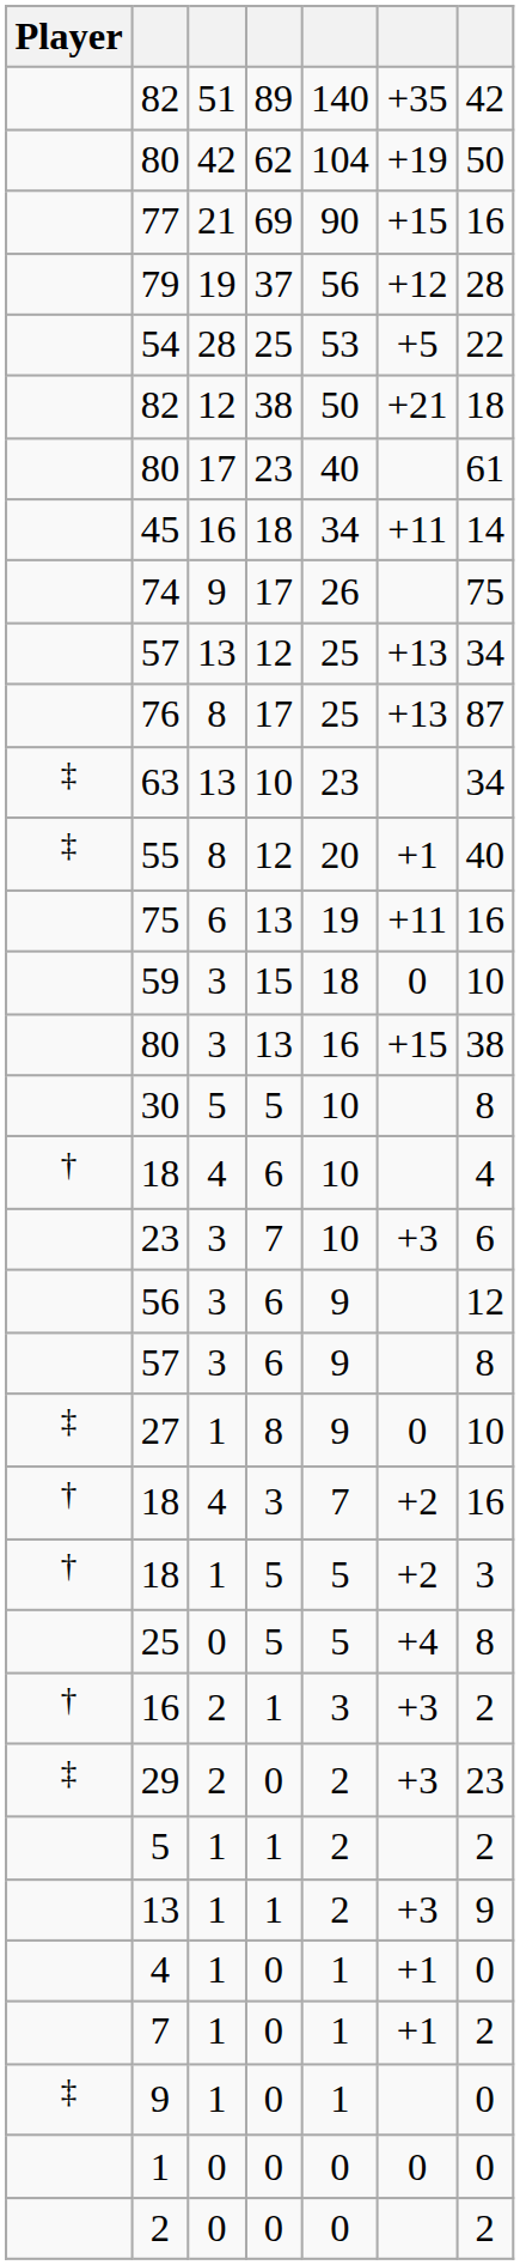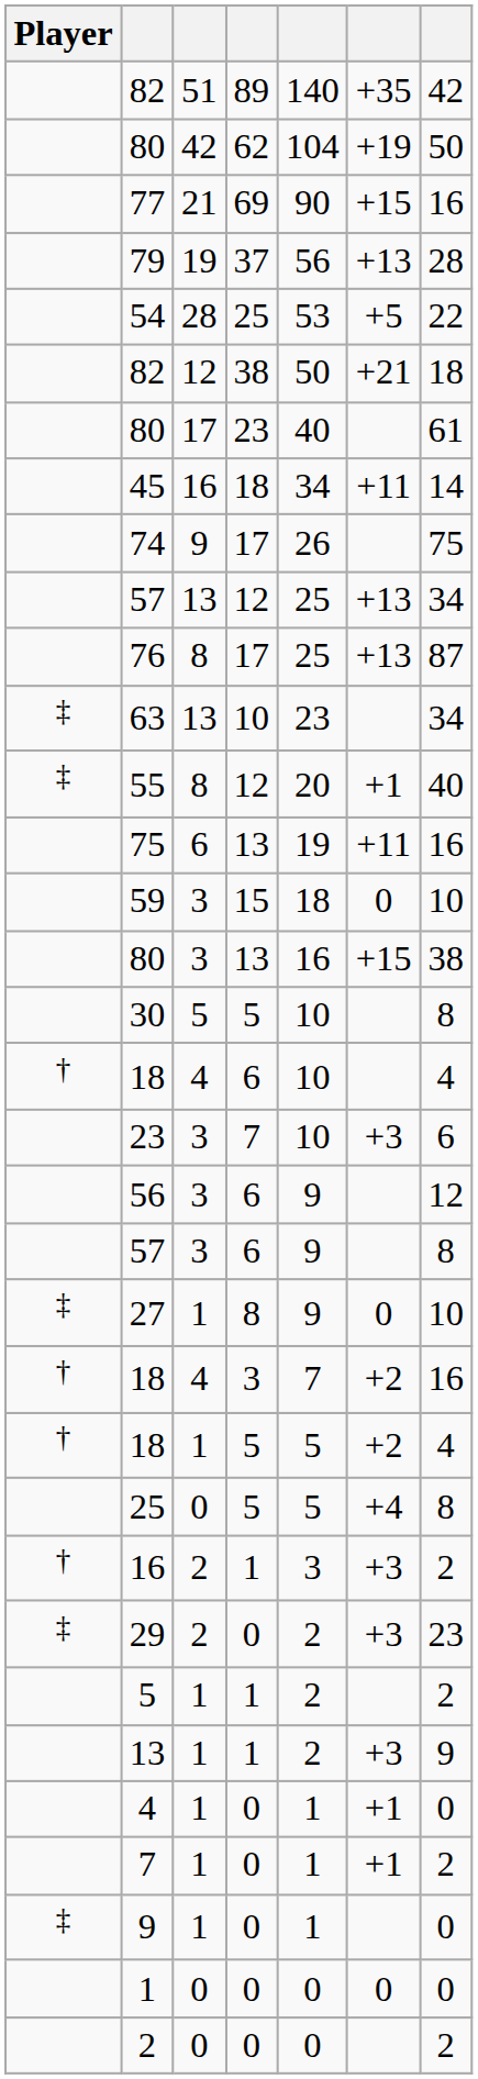 <table class="wikitable sortable" style="text-align:center;">
 <tr>
 <th>Player</th>
 <th></th>
 <th></th>
 <th></th>
 <th></th>
 <th data-sort-type="number"></th>
 <th></th>
 </tr>
 <tr>
 <td></td>
 <td>82</td>
 <td>51</td>
 <td>89</td>
 <td>140</td>
 <td>+35</td>
 <td>42</td>
 </tr>
 <tr>
 <td></td>
 <td>80</td>
 <td>42</td>
 <td>62</td>
 <td>104</td>
 <td>+19</td>
 <td>50</td>
 </tr>
 <tr>
 <td></td>
 <td>77</td>
 <td>21</td>
 <td>69</td>
 <td>90</td>
 <td>+15</td>
 <td>16</td>
 </tr>
 <tr>
 <td></td>
 <td>79</td>
 <td>19</td>
 <td>37</td>
 <td>56</td>
-<td>+12</td>
+<td>+13</td>
 <td>28</td>
 </tr>
 <tr>
 <td></td>
 <td>54</td>
 <td>28</td>
 <td>25</td>
 <td>53</td>
 <td>+5</td>
 <td>22</td>
 </tr>
 <tr>
 <td></td>
 <td>82</td>
 <td>12</td>
 <td>38</td>
 <td>50</td>
 <td>+21</td>
 <td>18</td>
 </tr>
 <tr>
 <td></td>
 <td>80</td>
 <td>17</td>
 <td>23</td>
 <td>40</td>
 <td></td>
 <td>61</td>
 </tr>
 <tr>
 <td></td>
 <td>45</td>
 <td>16</td>
 <td>18</td>
 <td>34</td>
 <td>+11</td>
 <td>14</td>
 </tr>
 <tr>
 <td></td>
 <td>74</td>
 <td>9</td>
 <td>17</td>
 <td>26</td>
 <td></td>
 <td>75</td>
 </tr>
 <tr>
 <td></td>
 <td>57</td>
 <td>13</td>
 <td>12</td>
 <td>25</td>
 <td>+13</td>
 <td>34</td>
 </tr>
 <tr>
 <td></td>
 <td>76</td>
 <td>8</td>
 <td>17</td>
 <td>25</td>
 <td>+13</td>
 <td>87</td>
 </tr>
 <tr>
 <td><sup>‡</sup></td>
 <td>63</td>
 <td>13</td>
 <td>10</td>
 <td>23</td>
 <td></td>
 <td>34</td>
 </tr>
 <tr>
 <td><sup>‡</sup></td>
 <td>55</td>
 <td>8</td>
 <td>12</td>
 <td>20</td>
 <td>+1</td>
 <td>40</td>
 </tr>
 <tr>
 <td></td>
 <td>75</td>
 <td>6</td>
 <td>13</td>
 <td>19</td>
 <td>+11</td>
 <td>16</td>
 </tr>
 <tr>
 <td></td>
 <td>59</td>
 <td>3</td>
 <td>15</td>
 <td>18</td>
 <td>0</td>
 <td>10</td>
 </tr>
 <tr>
 <td></td>
 <td>80</td>
 <td>3</td>
 <td>13</td>
 <td>16</td>
 <td>+15</td>
 <td>38</td>
 </tr>
 <tr>
 <td></td>
 <td>30</td>
 <td>5</td>
 <td>5</td>
 <td>10</td>
 <td></td>
 <td>8</td>
 </tr>
 <tr>
 <td><sup>†</sup></td>
 <td>18</td>
 <td>4</td>
 <td>6</td>
 <td>10</td>
 <td></td>
 <td>4</td>
 </tr>
 <tr>
 <td></td>
 <td>23</td>
 <td>3</td>
 <td>7</td>
 <td>10</td>
 <td>+3</td>
 <td>6</td>
 </tr>
 <tr>
 <td></td>
 <td>56</td>
 <td>3</td>
 <td>6</td>
 <td>9</td>
 <td></td>
 <td>12</td>
 </tr>
 <tr>
 <td></td>
 <td>57</td>
 <td>3</td>
 <td>6</td>
 <td>9</td>
 <td></td>
 <td>8</td>
 </tr>
 <tr>
 <td><sup>‡</sup></td>
 <td>27</td>
 <td>1</td>
 <td>8</td>
 <td>9</td>
 <td>0</td>
 <td>10</td>
 </tr>
 <tr>
 <td><sup>†</sup></td>
 <td>18</td>
 <td>4</td>
 <td>3</td>
 <td>7</td>
 <td>+2</td>
 <td>16</td>
 </tr>
 <tr>
 <td><sup>†</sup></td>
 <td>18</td>
 <td>1</td>
 <td>5</td>
 <td>5</td>
 <td>+2</td>
-<td>3</td>
+<td>4</td>
 </tr>
 <tr>
 <td></td>
 <td>25</td>
 <td>0</td>
 <td>5</td>
 <td>5</td>
 <td>+4</td>
 <td>8</td>
 </tr>
 <tr>
 <td><sup>†</sup></td>
 <td>16</td>
 <td>2</td>
 <td>1</td>
 <td>3</td>
 <td>+3</td>
 <td>2</td>
 </tr>
 <tr>
 <td><sup>‡</sup></td>
 <td>29</td>
 <td>2</td>
 <td>0</td>
 <td>2</td>
 <td>+3</td>
 <td>23</td>
 </tr>
 <tr>
 <td></td>
 <td>5</td>
 <td>1</td>
 <td>1</td>
 <td>2</td>
 <td></td>
 <td>2</td>
 </tr>
 <tr>
 <td></td>
 <td>13</td>
 <td>1</td>
 <td>1</td>
 <td>2</td>
 <td>+3</td>
 <td>9</td>
 </tr>
 <tr>
 <td></td>
 <td>4</td>
 <td>1</td>
 <td>0</td>
 <td>1</td>
 <td>+1</td>
 <td>0</td>
 </tr>
 <tr>
 <td></td>
 <td>7</td>
 <td>1</td>
 <td>0</td>
 <td>1</td>
 <td>+1</td>
 <td>2</td>
 </tr>
 <tr>
 <td><sup>‡</sup></td>
 <td>9</td>
 <td>1</td>
 <td>0</td>
 <td>1</td>
 <td></td>
 <td>0</td>
 </tr>
 <tr>
 <td></td>
 <td>1</td>
 <td>0</td>
 <td>0</td>
 <td>0</td>
 <td>0</td>
 <td>0</td>
 </tr>
 <tr>
 <td></td>
 <td>2</td>
 <td>0</td>
 <td>0</td>
 <td>0</td>
 <td></td>
 <td>2</td>
 </tr>
 </table>
